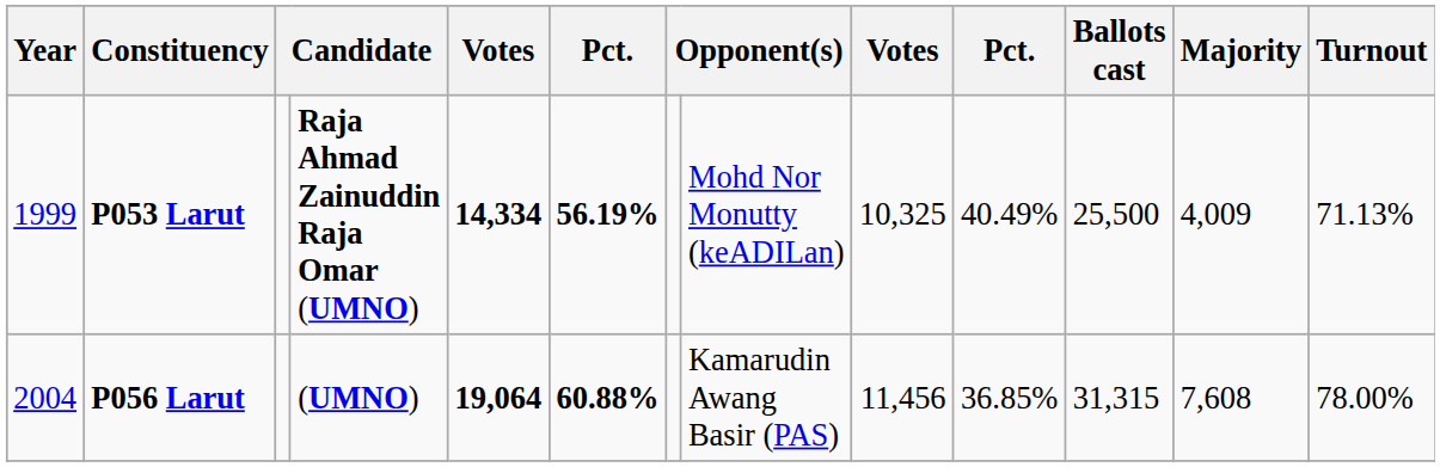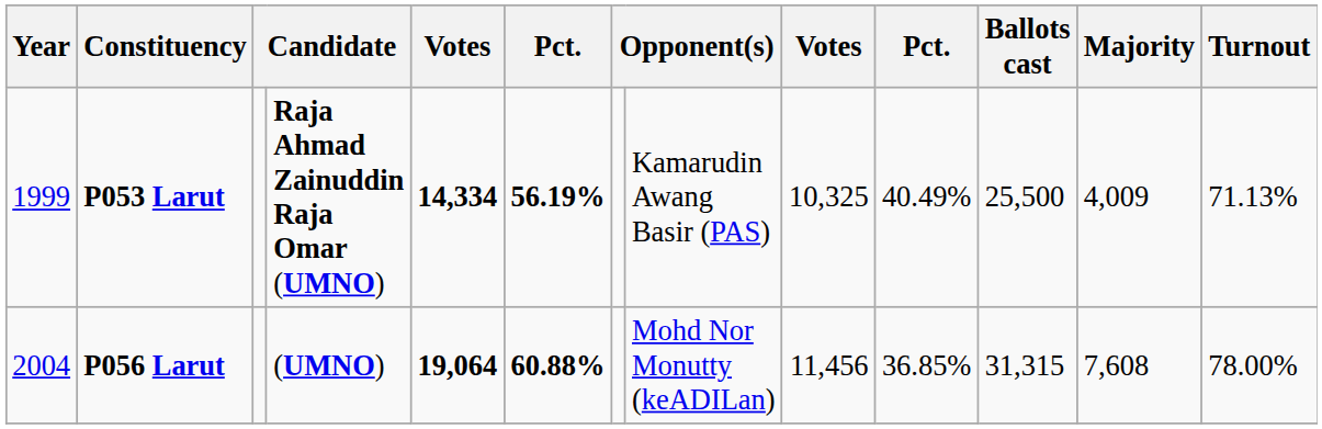 <table class="wikitable" style="margin:0.5em ; font-size:95%">
 <tr>
 <th>Year</th>
 <th>Constituency</th>
 <th colspan="2">Candidate</th>
 <th>Votes</th>
 <th>Pct.</th>
 <th colspan="2">Opponent(s)</th>
 <th>Votes</th>
 <th>Pct.</th>
 <th>Ballots cast</th>
 <th>Majority</th>
 <th>Turnout</th>
 </tr>
 <tr>
 <td><a href='#'>1999</a></td>
 <td><strong>P053 <a href='#'>Larut</a></strong></td>
 <td></td>
 <td><strong>Raja Ahmad Zainuddin Raja Omar</strong> (<a href='#'><strong>UMNO</strong></a>)</td>
 <td align=right><strong>14,334</strong></td>
 <td><strong>56.19%</strong></td>
 <td></td>
-<td><a href='#'>Mohd Nor Monutty</a> (<a href='#'>keADILan</a>)</td>
+<td>Kamarudin Awang Basir (<a href='#'>PAS</a>)</td>
 <td align=right>10,325</td>
 <td>40.49%</td>
 <td>25,500</td>
 <td>4,009</td>
 <td>71.13%</td>
 </tr>
 <tr>
 <td><a href='#'>2004</a></td>
 <td><strong>P056 <a href='#'>Larut</a></strong></td>
 <td></td>
 <td> (<a href='#'><strong>UMNO</strong></a>)</td>
 <td align=right><strong>19,064</strong></td>
 <td><strong>60.88%</strong></td>
 <td></td>
-<td>Kamarudin Awang Basir (<a href='#'>PAS</a>)</td>
+<td><a href='#'>Mohd Nor Monutty</a> (<a href='#'>keADILan</a>)</td>
 <td align=right>11,456</td>
 <td>36.85%</td>
 <td>31,315</td>
 <td>7,608</td>
 <td>78.00%</td>
 </tr>
 </table>
